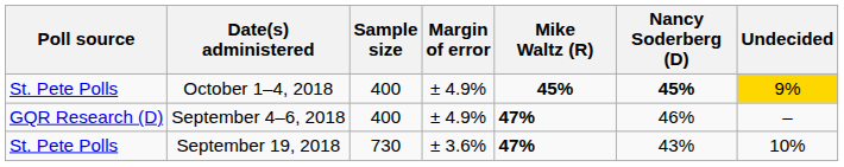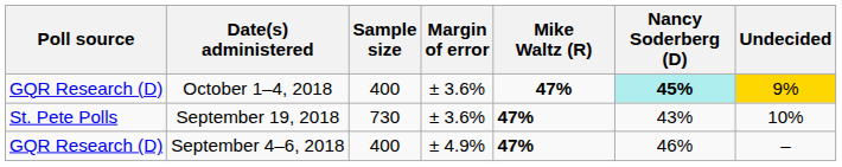 <table class="wikitable">
 <tr>
 <th>Poll source</th>
 <th>Date(s)<br>administered</th>
 <th>Sample<br>size</th>
 <th>Margin<br>of error</th>
 <th style="width:100px;">Mike<br>Waltz (R)</th>
 <th style="width:100px;">Nancy<br>Soderberg (D)</th>
 <th>Undecided</th>
 </tr>
 <tr>
-<td><a href='#'>St. Pete Polls</a></td>
+<td><a href='#'>GQR Research (D)</a></td>
 <td align=center>October 1–4, 2018</td>
 <td align=center>400</td>
-<td align=center>± 4.9%</td>
-<td align=center><strong>45%</strong></td>
-<td align=center><strong>45%</strong></td>
+<td align=center>± 3.6%</td>
+<td align=center><strong>47%</strong></td>
+<td align=center style="background: paleturquoise;"><strong>45%</strong></td>
 <td align=center style="background: gold;">9%</td>
+</tr>
+<tr>
+<td><a href='#'>St. Pete Polls</a></td>
+<td align=center>September 19, 2018</td>
+<td align=center>730</td>
+<td align=center>± 3.6%</td>
+<td><strong>47%</strong></td>
+<td align=center>43%</td>
+<td align=center>10%</td>
 </tr>
 <tr>
 <td><a href='#'>GQR Research (D)</a></td>
 <td align=center>September 4–6, 2018</td>
 <td align=center>400</td>
 <td align=center>± 4.9%</td>
 <td><strong>47%</strong></td>
 <td align=center>46%</td>
 <td align=center>–</td>
 </tr>
-<tr>
-<td><a href='#'>St. Pete Polls</a></td>
-<td align=center>September 19, 2018</td>
-<td align=center>730</td>
-<td align=center>± 3.6%</td>
-<td><strong>47%</strong></td>
-<td align=center>43%</td>
-<td align=center>10%</td>
-</tr>
 </table>
